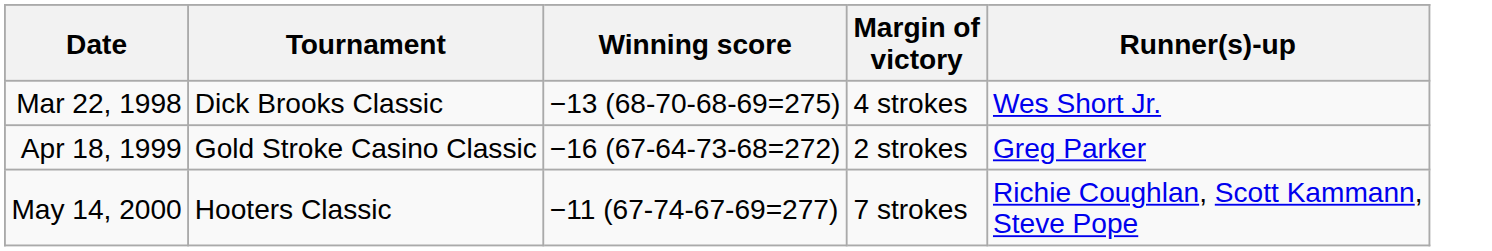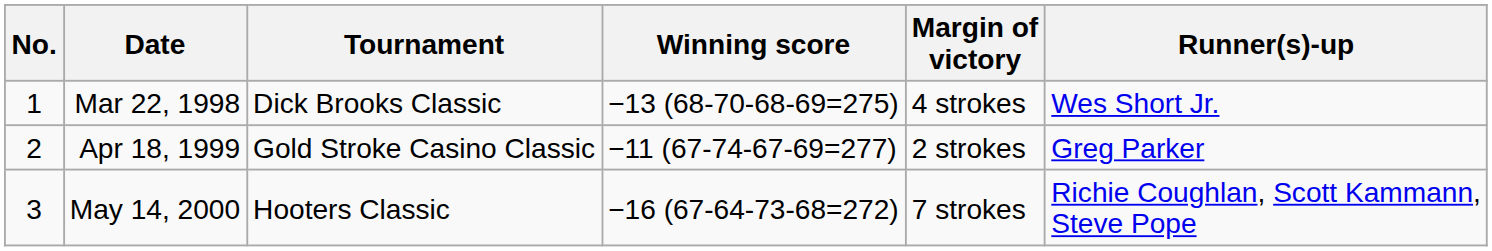 <table class="wikitable" style="font-size:95%;">
 <tr>
+<th>No.</th>
 <th>Date</th>
 <th>Tournament</th>
 <th>Winning score</th>
 <th>Margin of<br>victory</th>
 <th>Runner(s)-up</th>
 </tr>
 <tr>
+<td align=center>1</td>
 <td align=right>Mar 22, 1998</td>
 <td>Dick Brooks Classic</td>
 <td>−13 (68-70-68-69=275)</td>
 <td>4 strokes</td>
 <td> <a href='#'>Wes Short Jr.</a></td>
 </tr>
 <tr>
+<td align=center>2</td>
 <td align=right>Apr 18, 1999</td>
 <td>Gold Stroke Casino Classic</td>
-<td>−16 (67-64-73-68=272)</td>
+<td>−11 (67-74-67-69=277)</td>
 <td>2 strokes</td>
 <td> <a href='#'>Greg Parker</a></td>
 </tr>
 <tr>
+<td align=center>3</td>
 <td align=right>May 14, 2000</td>
 <td>Hooters Classic</td>
-<td>−11 (67-74-67-69=277)</td>
+<td>−16 (67-64-73-68=272)</td>
 <td>7 strokes</td>
 <td> <a href='#'>Richie Coughlan</a>,  <a href='#'>Scott Kammann</a>,<br> <a href='#'>Steve Pope</a></td>
 </tr>
 </table>
